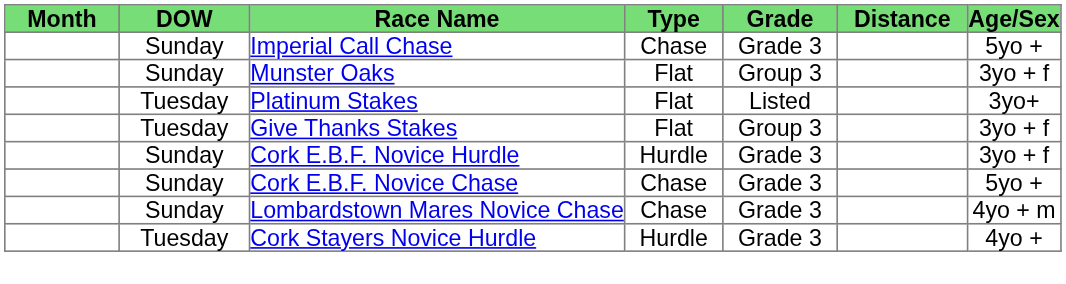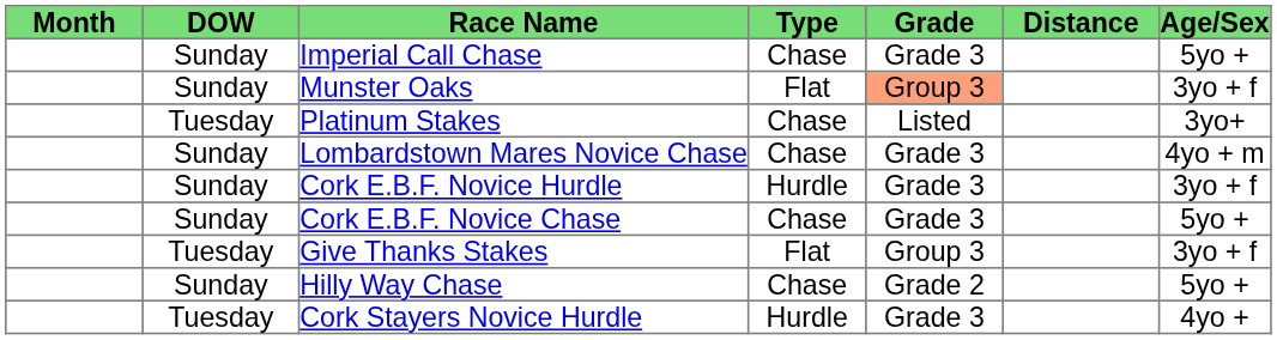 <table class = "sortable" | border="1" cellpadding="0" style="border-collapse: collapse; font-size:90%">
 <tr bgcolor="#77dd77" align="center">
 <th style="width:70px">Month</th>
 <th style="width:80px">DOW</th>
 <th>Race Name</th>
 <th style="width:60px">Type</th>
 <th style="width:70px"><strong>Grade</strong></th>
 <th style="width:80px">Distance</th>
 <th style="width:50px">Age/Sex</th>
 </tr>
 <tr>
 <td style="text-align:center"></td>
 <td style="text-align:center">Sunday</td>
 <td><a href='#'>Imperial Call Chase</a></td>
 <td style="text-align:center">Chase</td>
 <td style="text-align:center">Grade 3</td>
 <td style="text-align:center"></td>
 <td style="text-align:center">5yo +</td>
 </tr>
 <tr>
 <td style="text-align:center"></td>
 <td style="text-align:center">Sunday</td>
 <td><a href='#'>Munster Oaks</a></td>
 <td style="text-align:center">Flat</td>
-<td style="text-align:center">Group 3</td>
+<td style="background: lightsalmon; text-align:center">Group 3</td>
 <td style="text-align:center"></td>
 <td style="text-align:center">3yo + f</td>
 </tr>
 <tr>
 <td style="text-align:center"></td>
 <td style="text-align:center">Tuesday</td>
 <td><a href='#'>Platinum Stakes</a></td>
-<td style="text-align:center">Flat</td>
+<td style="text-align:center">Chase</td>
 <td style="text-align:center">Listed</td>
 <td style="text-align:center"></td>
 <td style="text-align:center">3yo+</td>
 </tr>
 <tr>
 <td style="text-align:center"></td>
-<td style="text-align:center">Tuesday</td>
-<td><a href='#'>Give Thanks Stakes</a></td>
-<td style="text-align:center">Flat</td>
-<td style="text-align:center">Group 3</td>
+<td style="text-align:center">Sunday</td>
+<td><a href='#'>Lombardstown Mares Novice Chase</a></td>
+<td style="text-align:center">Chase</td>
+<td style="text-align:center">Grade 3</td>
 <td style="text-align:center"></td>
-<td style="text-align:center">3yo + f</td>
+<td style="text-align:center">4yo + m</td>
 </tr>
 <tr>
 <td style="text-align:center"></td>
 <td style="text-align:center">Sunday</td>
 <td><a href='#'>Cork E.B.F. Novice Hurdle</a></td>
 <td style="text-align:center">Hurdle</td>
 <td style="text-align:center">Grade 3</td>
 <td style="text-align:center"></td>
 <td style="text-align:center">3yo + f</td>
 </tr>
 <tr>
 <td style="text-align:center"></td>
 <td style="text-align:center">Sunday</td>
 <td><a href='#'>Cork E.B.F. Novice Chase</a></td>
 <td style="text-align:center">Chase</td>
 <td style="text-align:center">Grade 3</td>
 <td style="text-align:center"></td>
 <td style="text-align:center">5yo +</td>
 </tr>
 <tr>
 <td style="text-align:center"></td>
+<td style="text-align:center">Tuesday</td>
+<td><a href='#'>Give Thanks Stakes</a></td>
+<td style="text-align:center">Flat</td>
+<td style="text-align:center">Group 3</td>
+<td style="text-align:center"></td>
+<td style="text-align:center">3yo + f</td>
+</tr>
+<tr>
+<td style="text-align:center"></td>
 <td style="text-align:center">Sunday</td>
-<td><a href='#'>Lombardstown Mares Novice Chase</a></td>
+<td><a href='#'>Hilly Way Chase</a></td>
 <td style="text-align:center">Chase</td>
-<td style="text-align:center">Grade 3</td>
+<td style="text-align:center">Grade 2</td>
 <td style="text-align:center"></td>
-<td style="text-align:center">4yo + m</td>
+<td style="text-align:center">5yo +</td>
 </tr>
 <tr>
 <td style="text-align:center"></td>
 <td style="text-align:center">Tuesday</td>
 <td><a href='#'>Cork Stayers Novice Hurdle</a></td>
 <td style="text-align:center">Hurdle</td>
 <td style="text-align:center">Grade 3</td>
 <td style="text-align:center"></td>
 <td style="text-align:center">4yo +</td>
 </tr>
 </table>
